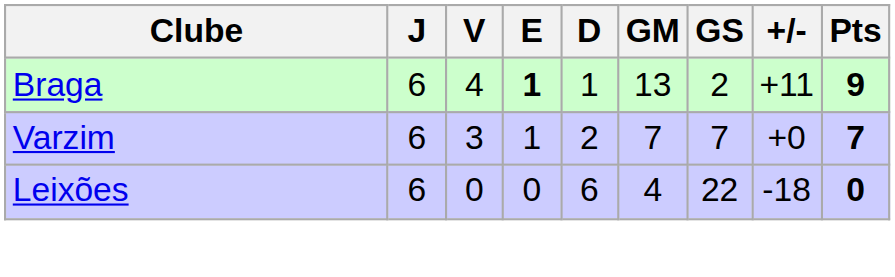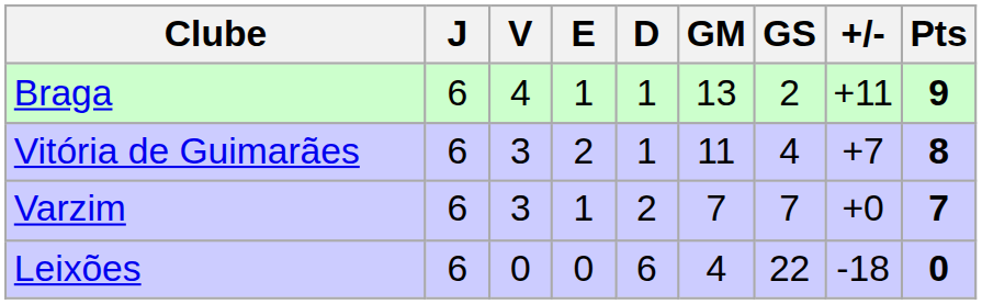 <table class="wikitable" style="text-align: center;">
 <tr>
 <th width=175>Clube</th>
 <th width=20>J</th>
 <th width=20>V</th>
 <th width=20>E</th>
 <th width=20>D</th>
 <th width=20>GM</th>
 <th width=20>GS</th>
 <th width=20>+/-</th>
 <th width=20>Pts</th>
 </tr>
 <tr bgcolor=#ccffcc>
 <td align=left><a href='#'>Braga</a></td>
 <td>6</td>
 <td>4</td>
-<td><strong>1</strong></td>
+<td>1</td>
 <td>1</td>
 <td>13</td>
 <td>2</td>
 <td>+11</td>
 <td><strong>9</strong></td>
+</tr>
+<tr bgcolor=#ccccff>
+<td align=left><a href='#'>Vitória de Guimarães</a></td>
+<td>6</td>
+<td>3</td>
+<td>2</td>
+<td>1</td>
+<td>11</td>
+<td>4</td>
+<td>+7</td>
+<td><strong>8</strong></td>
 </tr>
 <tr bgcolor=#ccccff>
 <td align=left><a href='#'>Varzim</a></td>
 <td>6</td>
 <td>3</td>
 <td>1</td>
 <td>2</td>
 <td>7</td>
 <td>7</td>
 <td>+0</td>
 <td><strong>7</strong></td>
 </tr>
 <tr bgcolor=#ccccff>
 <td align=left><a href='#'>Leixões</a></td>
 <td>6</td>
 <td>0</td>
 <td>0</td>
 <td>6</td>
 <td>4</td>
 <td>22</td>
 <td>-18</td>
 <td><strong>0</strong></td>
 </tr>
 </table>
